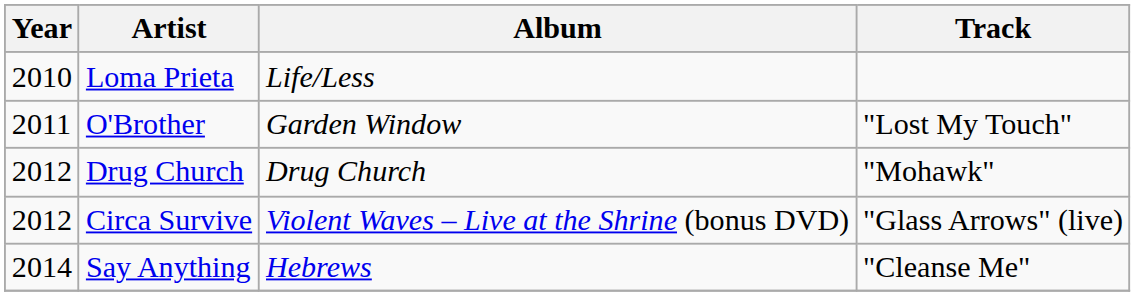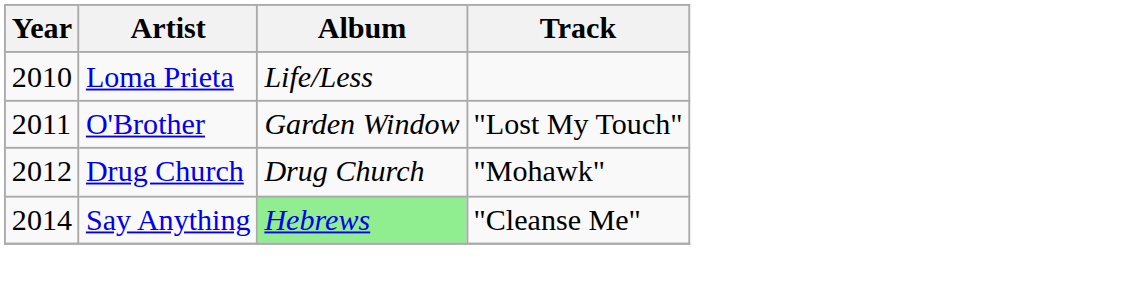 <table class="wikitable">
 <tr>
 <th>Year</th>
 <th>Artist</th>
 <th>Album</th>
 <th>Track</th>
 </tr>
 <tr>
 <td>2010</td>
 <td><a href='#'>Loma Prieta</a></td>
 <td><em>Life/Less</em></td>
 <td></td>
 </tr>
 <tr>
 <td>2011</td>
 <td><a href='#'>O'Brother</a></td>
 <td><em>Garden Window</em></td>
 <td>"Lost My Touch"</td>
 </tr>
 <tr>
 <td>2012</td>
 <td><a href='#'>Drug Church</a></td>
 <td><em>Drug Church</em></td>
 <td>"Mohawk"</td>
 </tr>
 <tr>
-<td>2012</td>
-<td><a href='#'>Circa Survive</a></td>
-<td><em><a href='#'>Violent Waves – Live at the Shrine</a></em> (bonus DVD)</td>
-<td>"Glass Arrows" (live)</td>
-</tr>
-<tr>
 <td>2014</td>
 <td><a href='#'>Say Anything</a></td>
-<td><em><a href='#'>Hebrews</a></em></td>
+<td style="background: lightgreen;"><em><a href='#'>Hebrews</a></em></td>
 <td>"Cleanse Me"</td>
 </tr>
 <tr>
 </tr>
 </table>
